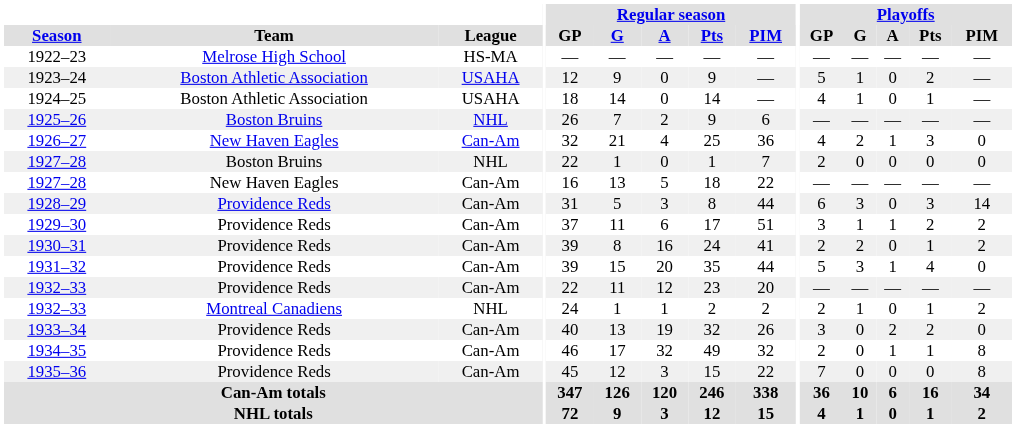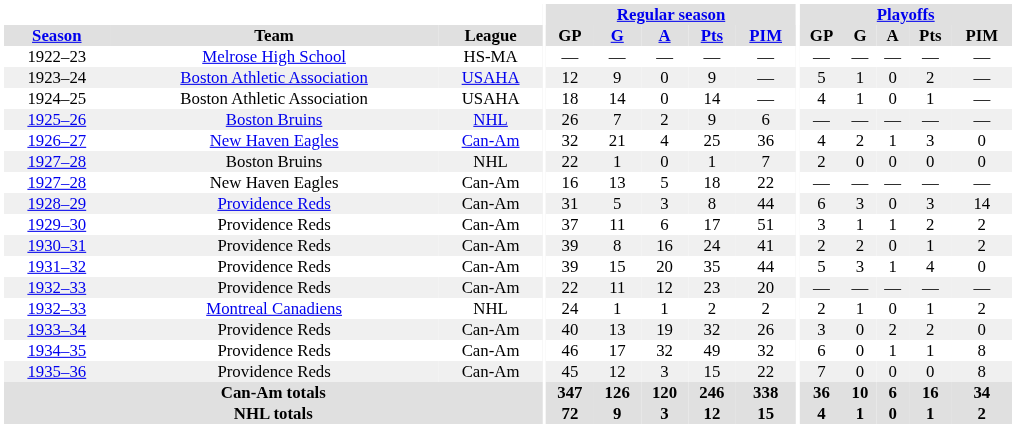 <table border="0" cellpadding="1" cellspacing="0" style="text-align:center; width:60em">
 <tr bgcolor="#e0e0e0">
 <th colspan="3" bgcolor="#ffffff"></th>
 <th rowspan="100" bgcolor="#ffffff"></th>
 <th colspan="5"><a href='#'>Regular season</a></th>
 <th rowspan="100" bgcolor="#ffffff"></th>
 <th colspan="5"><a href='#'>Playoffs</a></th>
 </tr>
 <tr bgcolor="#e0e0e0">
 <th><a href='#'>Season</a></th>
 <th>Team</th>
 <th>League</th>
 <th>GP</th>
 <th><a href='#'>G</a></th>
 <th><a href='#'>A</a></th>
 <th><a href='#'>Pts</a></th>
 <th><a href='#'>PIM</a></th>
 <th>GP</th>
 <th>G</th>
 <th>A</th>
 <th>Pts</th>
 <th>PIM</th>
 </tr>
 <tr>
 <td>1922–23</td>
 <td><a href='#'>Melrose High School</a></td>
 <td>HS-MA</td>
 <td>—</td>
 <td>—</td>
 <td>—</td>
 <td>—</td>
 <td>—</td>
 <td>—</td>
 <td>—</td>
 <td>—</td>
 <td>—</td>
 <td>—</td>
 </tr>
 <tr bgcolor="#f0f0f0">
 <td>1923–24</td>
 <td><a href='#'>Boston Athletic Association</a></td>
 <td><a href='#'>USAHA</a></td>
 <td>12</td>
 <td>9</td>
 <td>0</td>
 <td>9</td>
 <td>—</td>
 <td>5</td>
 <td>1</td>
 <td>0</td>
 <td>2</td>
 <td>—</td>
 </tr>
 <tr>
 <td>1924–25</td>
 <td>Boston Athletic Association</td>
 <td>USAHA</td>
 <td>18</td>
 <td>14</td>
 <td>0</td>
 <td>14</td>
 <td>—</td>
 <td>4</td>
 <td>1</td>
 <td>0</td>
 <td>1</td>
 <td>—</td>
 </tr>
 <tr bgcolor="#f0f0f0">
 <td><a href='#'>1925–26</a></td>
 <td><a href='#'>Boston Bruins</a></td>
 <td><a href='#'>NHL</a></td>
 <td>26</td>
 <td>7</td>
 <td>2</td>
 <td>9</td>
 <td>6</td>
 <td>—</td>
 <td>—</td>
 <td>—</td>
 <td>—</td>
 <td>—</td>
 </tr>
 <tr>
 <td><a href='#'>1926–27</a></td>
 <td><a href='#'>New Haven Eagles</a></td>
 <td><a href='#'>Can-Am</a></td>
 <td>32</td>
 <td>21</td>
 <td>4</td>
 <td>25</td>
 <td>36</td>
 <td>4</td>
 <td>2</td>
 <td>1</td>
 <td>3</td>
 <td>0</td>
 </tr>
 <tr bgcolor="#f0f0f0">
 <td><a href='#'>1927–28</a></td>
 <td>Boston Bruins</td>
 <td>NHL</td>
 <td>22</td>
 <td>1</td>
 <td>0</td>
 <td>1</td>
 <td>7</td>
 <td>2</td>
 <td>0</td>
 <td>0</td>
 <td>0</td>
 <td>0</td>
 </tr>
 <tr>
 <td><a href='#'>1927–28</a></td>
 <td>New Haven Eagles</td>
 <td>Can-Am</td>
 <td>16</td>
 <td>13</td>
 <td>5</td>
 <td>18</td>
 <td>22</td>
 <td>—</td>
 <td>—</td>
 <td>—</td>
 <td>—</td>
 <td>—</td>
 </tr>
 <tr bgcolor="#f0f0f0">
 <td><a href='#'>1928–29</a></td>
 <td><a href='#'>Providence Reds</a></td>
 <td>Can-Am</td>
 <td>31</td>
 <td>5</td>
 <td>3</td>
 <td>8</td>
 <td>44</td>
 <td>6</td>
 <td>3</td>
 <td>0</td>
 <td>3</td>
 <td>14</td>
 </tr>
 <tr>
 <td><a href='#'>1929–30</a></td>
 <td>Providence Reds</td>
 <td>Can-Am</td>
 <td>37</td>
 <td>11</td>
 <td>6</td>
 <td>17</td>
 <td>51</td>
 <td>3</td>
 <td>1</td>
 <td>1</td>
 <td>2</td>
 <td>2</td>
 </tr>
 <tr bgcolor="#f0f0f0">
 <td><a href='#'>1930–31</a></td>
 <td>Providence Reds</td>
 <td>Can-Am</td>
 <td>39</td>
 <td>8</td>
 <td>16</td>
 <td>24</td>
 <td>41</td>
 <td>2</td>
 <td>2</td>
 <td>0</td>
 <td>1</td>
 <td>2</td>
 </tr>
 <tr>
 <td><a href='#'>1931–32</a></td>
 <td>Providence Reds</td>
 <td>Can-Am</td>
 <td>39</td>
 <td>15</td>
 <td>20</td>
 <td>35</td>
 <td>44</td>
 <td>5</td>
 <td>3</td>
 <td>1</td>
 <td>4</td>
 <td>0</td>
 </tr>
 <tr bgcolor="#f0f0f0">
 <td><a href='#'>1932–33</a></td>
 <td>Providence Reds</td>
 <td>Can-Am</td>
 <td>22</td>
 <td>11</td>
 <td>12</td>
 <td>23</td>
 <td>20</td>
 <td>—</td>
 <td>—</td>
 <td>—</td>
 <td>—</td>
 <td>—</td>
 </tr>
 <tr>
 <td><a href='#'>1932–33</a></td>
 <td><a href='#'>Montreal Canadiens</a></td>
 <td>NHL</td>
 <td>24</td>
 <td>1</td>
 <td>1</td>
 <td>2</td>
 <td>2</td>
 <td>2</td>
 <td>1</td>
 <td>0</td>
 <td>1</td>
 <td>2</td>
 </tr>
 <tr bgcolor="#f0f0f0">
 <td><a href='#'>1933–34</a></td>
 <td>Providence Reds</td>
 <td>Can-Am</td>
 <td>40</td>
 <td>13</td>
 <td>19</td>
 <td>32</td>
 <td>26</td>
 <td>3</td>
 <td>0</td>
 <td>2</td>
 <td>2</td>
 <td>0</td>
 </tr>
 <tr>
 <td><a href='#'>1934–35</a></td>
 <td>Providence Reds</td>
 <td>Can-Am</td>
 <td>46</td>
 <td>17</td>
 <td>32</td>
 <td>49</td>
 <td>32</td>
-<td>2</td>
+<td>6</td>
 <td>0</td>
 <td>1</td>
 <td>1</td>
 <td>8</td>
 </tr>
 <tr bgcolor="#f0f0f0">
 <td><a href='#'>1935–36</a></td>
 <td>Providence Reds</td>
 <td>Can-Am</td>
 <td>45</td>
 <td>12</td>
 <td>3</td>
 <td>15</td>
 <td>22</td>
 <td>7</td>
 <td>0</td>
 <td>0</td>
 <td>0</td>
 <td>8</td>
 </tr>
 <tr bgcolor="#e0e0e0">
 <th colspan="3">Can-Am totals</th>
 <th>347</th>
 <th>126</th>
 <th>120</th>
 <th>246</th>
 <th>338</th>
 <th>36</th>
 <th>10</th>
 <th>6</th>
 <th>16</th>
 <th>34</th>
 </tr>
 <tr bgcolor="#e0e0e0">
 <th colspan="3">NHL totals</th>
 <th>72</th>
 <th>9</th>
 <th>3</th>
 <th>12</th>
 <th>15</th>
 <th>4</th>
 <th>1</th>
 <th>0</th>
 <th>1</th>
 <th>2</th>
 </tr>
 </table>
